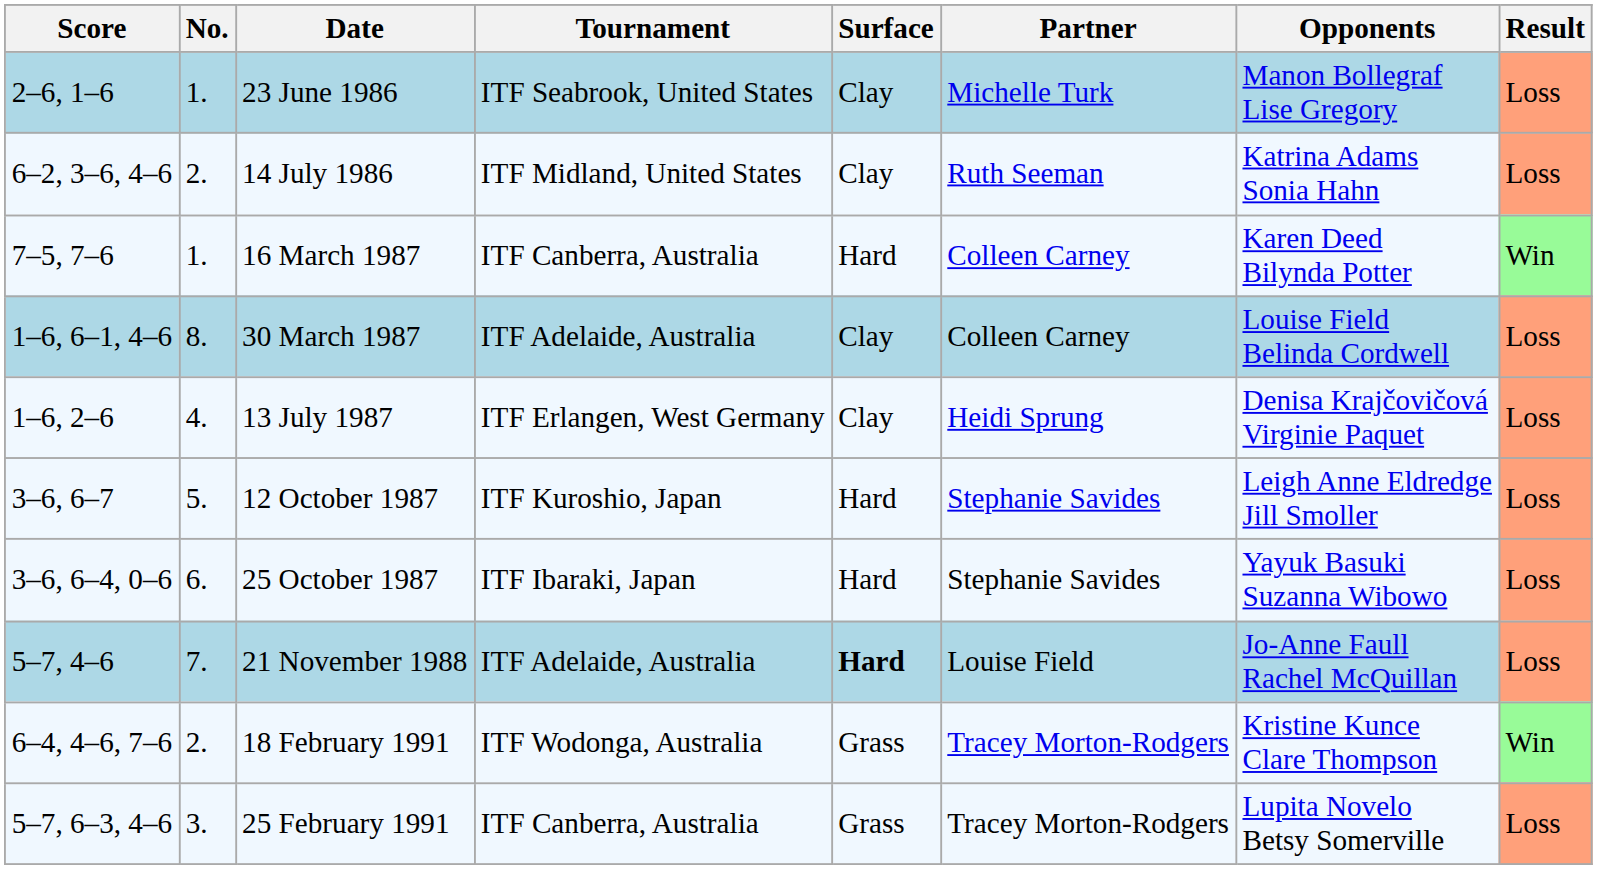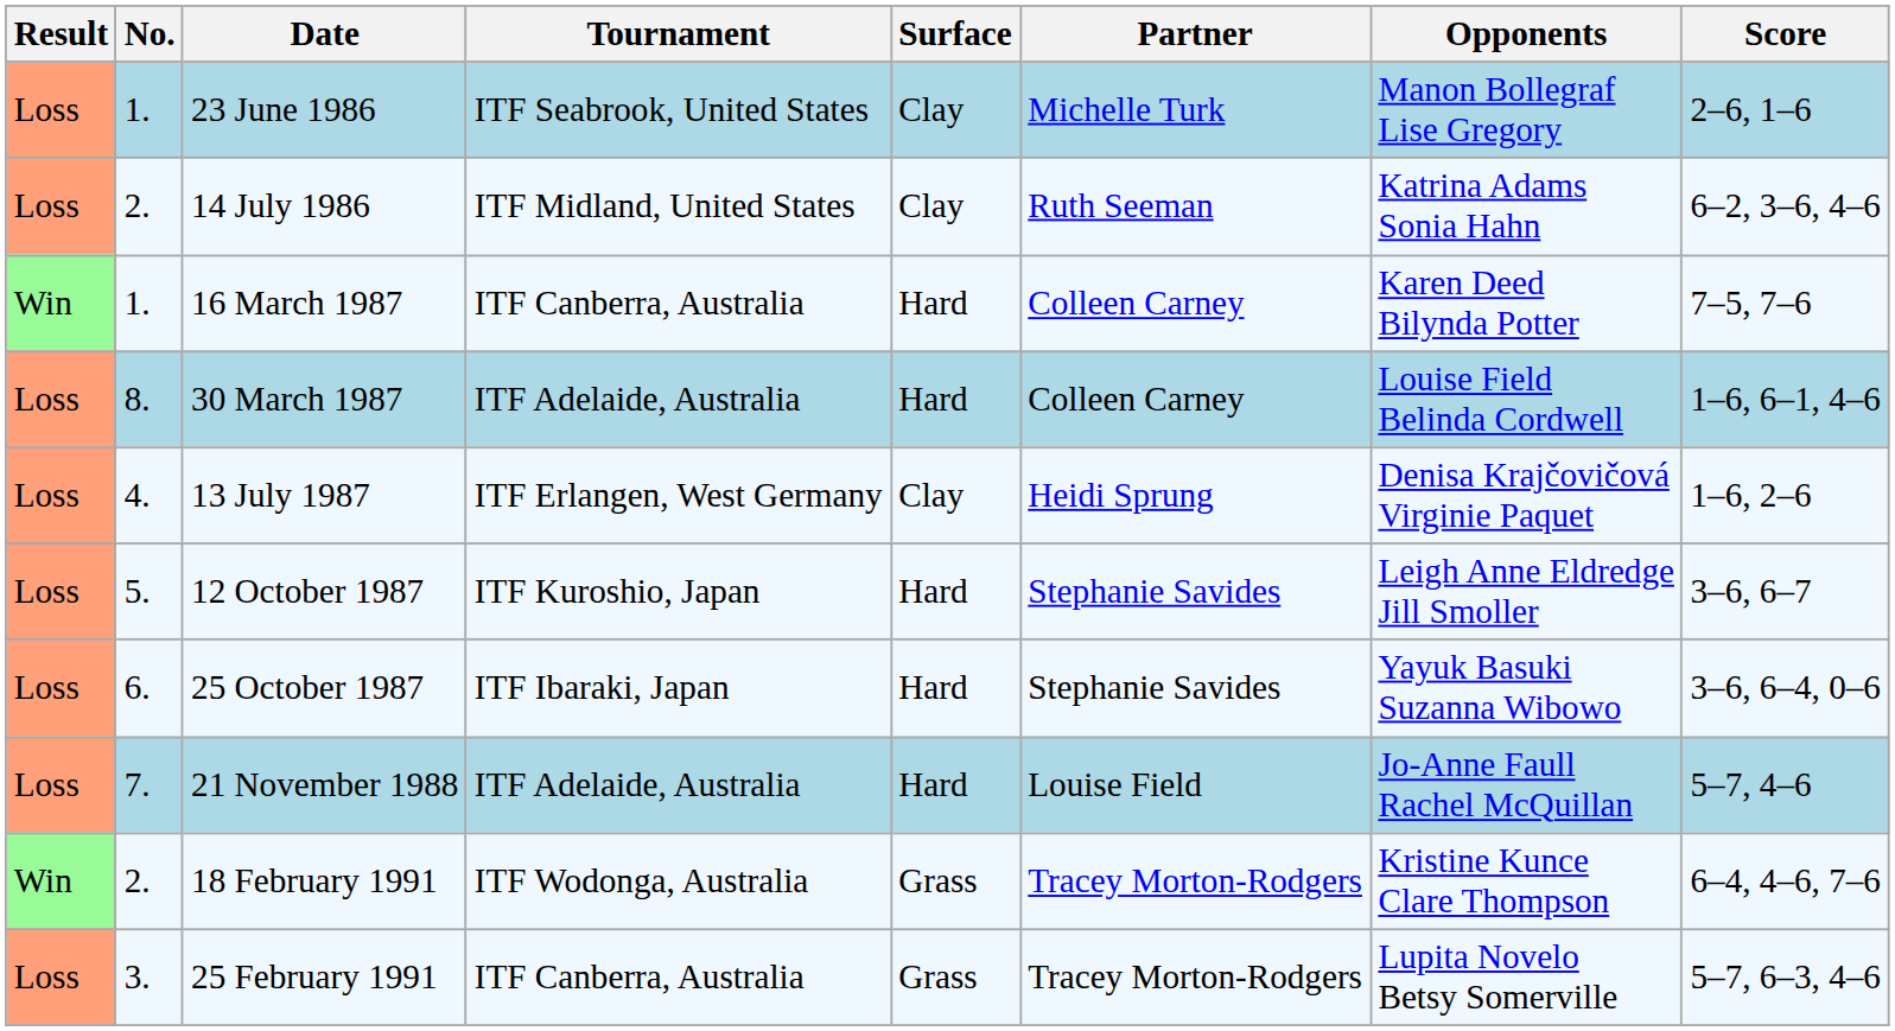 <table class="sortable wikitable" style=font-size:97%>
 <tr>
-<th class="unsortable">Score</th>
+<th>Result</th>
 <th>No.</th>
 <th>Date</th>
 <th>Tournament</th>
 <th>Surface</th>
 <th>Partner</th>
 <th>Opponents</th>
-<th>Result</th>
+<th class="unsortable">Score</th>
 </tr>
 <tr style="background:lightblue;">
-<td>2–6, 1–6</td>
+<td bgcolor="FFA07A">Loss</td>
 <td>1.</td>
 <td>23 June 1986</td>
 <td>ITF Seabrook, United States</td>
 <td>Clay</td>
 <td> <a href='#'>Michelle Turk</a></td>
 <td> <a href='#'>Manon Bollegraf</a> <br>  <a href='#'>Lise Gregory</a></td>
-<td bgcolor="FFA07A">Loss</td>
+<td>2–6, 1–6</td>
 </tr>
 <tr style="background:#f0f8ff;">
-<td>6–2, 3–6, 4–6</td>
+<td bgcolor="FFA07A">Loss</td>
 <td>2.</td>
 <td>14 July 1986</td>
 <td>ITF Midland, United States</td>
 <td>Clay</td>
 <td> <a href='#'>Ruth Seeman</a></td>
 <td> <a href='#'>Katrina Adams</a> <br>  <a href='#'>Sonia Hahn</a></td>
-<td bgcolor="FFA07A">Loss</td>
+<td>6–2, 3–6, 4–6</td>
 </tr>
 <tr bgcolor="#f0f8ff">
-<td>7–5, 7–6</td>
+<td bgcolor="98FB98">Win</td>
 <td>1.</td>
 <td>16 March 1987</td>
 <td>ITF Canberra, Australia</td>
 <td>Hard</td>
 <td> <a href='#'>Colleen Carney</a></td>
 <td> <a href='#'>Karen Deed</a> <br>  <a href='#'>Bilynda Potter</a></td>
-<td bgcolor="98FB98">Win</td>
+<td>7–5, 7–6</td>
 </tr>
 <tr style="background:lightblue;">
-<td>1–6, 6–1, 4–6</td>
+<td bgcolor="FFA07A">Loss</td>
 <td>8.</td>
 <td>30 March 1987</td>
 <td>ITF Adelaide, Australia</td>
-<td>Clay</td>
+<td>Hard</td>
 <td> Colleen Carney</td>
 <td> <a href='#'>Louise Field</a> <br>  <a href='#'>Belinda Cordwell</a></td>
-<td bgcolor="FFA07A">Loss</td>
+<td>1–6, 6–1, 4–6</td>
 </tr>
 <tr bgcolor=f0f8ff>
-<td>1–6, 2–6</td>
+<td bgcolor="FFA07A">Loss</td>
 <td>4.</td>
 <td>13 July 1987</td>
 <td>ITF Erlangen, West Germany</td>
 <td>Clay</td>
 <td> <a href='#'>Heidi Sprung</a></td>
 <td> <a href='#'>Denisa Krajčovičová</a> <br>  <a href='#'>Virginie Paquet</a></td>
-<td bgcolor="FFA07A">Loss</td>
+<td>1–6, 2–6</td>
 </tr>
 <tr style="background:#f0f8ff;">
-<td>3–6, 6–7</td>
+<td bgcolor="FFA07A">Loss</td>
 <td>5.</td>
 <td>12 October 1987</td>
 <td>ITF Kuroshio, Japan</td>
 <td>Hard</td>
 <td> <a href='#'>Stephanie Savides</a></td>
 <td> <a href='#'>Leigh Anne Eldredge</a> <br>  <a href='#'>Jill Smoller</a></td>
-<td bgcolor="FFA07A">Loss</td>
+<td>3–6, 6–7</td>
 </tr>
 <tr style="background:#f0f8ff;">
-<td>3–6, 6–4, 0–6</td>
+<td bgcolor="FFA07A">Loss</td>
 <td>6.</td>
 <td>25 October 1987</td>
 <td>ITF Ibaraki, Japan</td>
 <td>Hard</td>
 <td> Stephanie Savides</td>
 <td> <a href='#'>Yayuk Basuki</a> <br>  <a href='#'>Suzanna Wibowo</a></td>
-<td bgcolor="FFA07A">Loss</td>
+<td>3–6, 6–4, 0–6</td>
 </tr>
 <tr style="background:lightblue;">
-<td>5–7, 4–6</td>
+<td bgcolor="FFA07A">Loss</td>
 <td>7.</td>
 <td>21 November 1988</td>
 <td>ITF Adelaide, Australia</td>
-<td><strong>Hard</strong></td>
+<td>Hard</td>
 <td> Louise Field</td>
 <td> <a href='#'>Jo-Anne Faull</a> <br>  <a href='#'>Rachel McQuillan</a></td>
-<td bgcolor="FFA07A">Loss</td>
+<td>5–7, 4–6</td>
 </tr>
 <tr bgcolor="#f0f8ff">
-<td>6–4, 4–6, 7–6</td>
+<td bgcolor="98FB98">Win</td>
 <td>2.</td>
 <td>18 February 1991</td>
 <td>ITF Wodonga, Australia</td>
 <td>Grass</td>
 <td> <a href='#'>Tracey Morton-Rodgers</a></td>
 <td> <a href='#'>Kristine Kunce</a> <br>  <a href='#'>Clare Thompson</a></td>
-<td bgcolor="98FB98">Win</td>
+<td>6–4, 4–6, 7–6</td>
 </tr>
 <tr style="background:#f0f8ff;">
-<td>5–7, 6–3, 4–6</td>
+<td bgcolor="FFA07A">Loss</td>
 <td>3.</td>
 <td>25 February 1991</td>
 <td>ITF Canberra, Australia</td>
 <td>Grass</td>
 <td> Tracey Morton-Rodgers</td>
 <td> <a href='#'>Lupita Novelo</a> <br>  Betsy Somerville</td>
-<td bgcolor="FFA07A">Loss</td>
+<td>5–7, 6–3, 4–6</td>
 </tr>
 </table>
